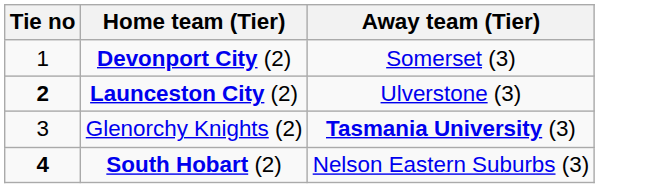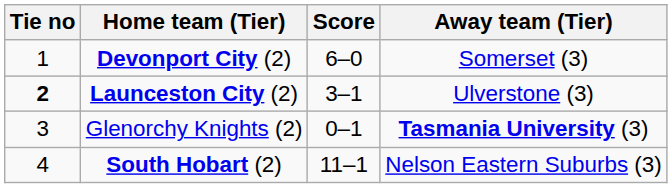 <table class="wikitable" style="text-align:center">
 <tr>
 <th>Tie no</th>
 <th>Home team (Tier)</th>
+<th>Score</th>
 <th>Away team (Tier)</th>
 </tr>
 <tr>
 <td>1</td>
 <td><strong><a href='#'>Devonport City</a></strong> (2)</td>
+<td>6–0</td>
 <td><a href='#'>Somerset</a> (3)</td>
 </tr>
 <tr>
 <td><strong>2</strong></td>
 <td><strong><a href='#'>Launceston City</a></strong> (2)</td>
+<td>3–1</td>
 <td><a href='#'>Ulverstone</a> (3)</td>
 </tr>
 <tr>
 <td>3</td>
 <td><a href='#'>Glenorchy Knights</a> (2)</td>
+<td>0–1</td>
 <td><strong><a href='#'>Tasmania University</a></strong> (3)</td>
 </tr>
 <tr>
-<td><strong>4</strong></td>
+<td>4</td>
 <td><strong><a href='#'>South Hobart</a></strong> (2)</td>
+<td>11–1</td>
 <td><a href='#'>Nelson Eastern Suburbs</a> (3)</td>
 </tr>
 </table>
